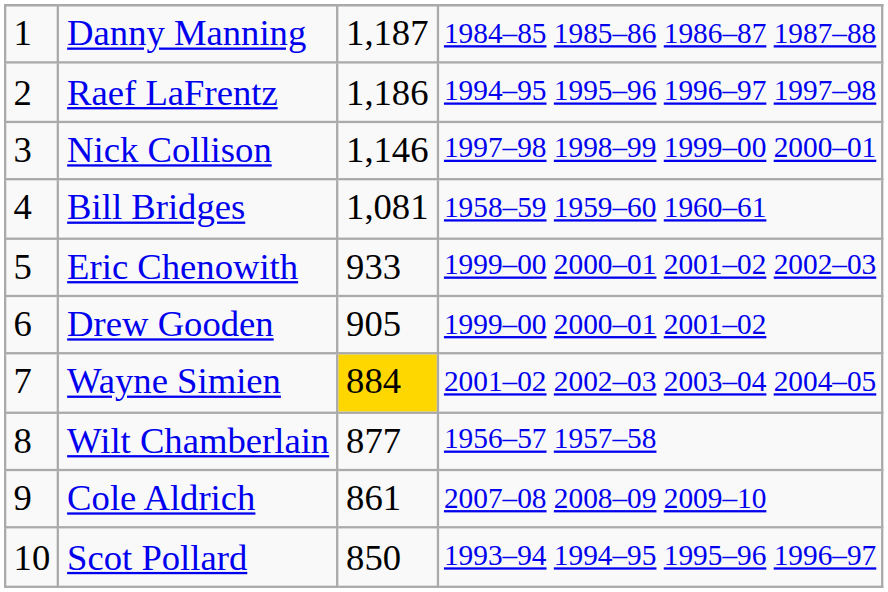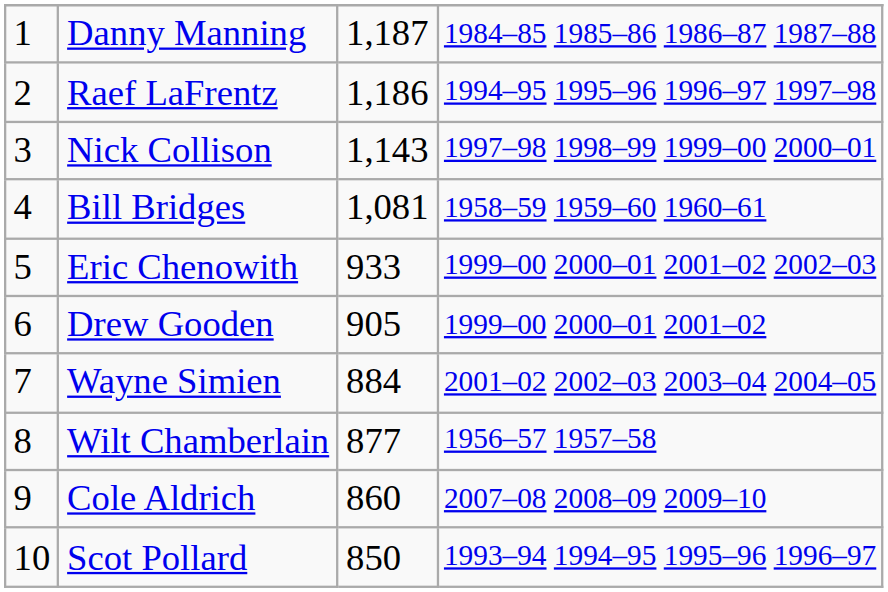 <table class="wikitable">
 <tr>
 </tr>
 <tr>
 <td>1</td>
 <td><a href='#'>Danny Manning</a></td>
 <td>1,187</td>
 <td style="font-size:80%;"><a href='#'>1984–85</a> <a href='#'>1985–86</a> <a href='#'>1986–87</a> <a href='#'>1987–88</a></td>
 </tr>
 <tr>
 <td>2</td>
 <td><a href='#'>Raef LaFrentz</a></td>
 <td>1,186</td>
 <td style="font-size:80%;"><a href='#'>1994–95</a> <a href='#'>1995–96</a> <a href='#'>1996–97</a> <a href='#'>1997–98</a></td>
 </tr>
 <tr>
 <td>3</td>
 <td><a href='#'>Nick Collison</a></td>
-<td>1,146</td>
+<td>1,143</td>
 <td style="font-size:80%;"><a href='#'>1997–98</a> <a href='#'>1998–99</a> <a href='#'>1999–00</a> <a href='#'>2000–01</a></td>
 </tr>
 <tr>
 <td>4</td>
 <td><a href='#'>Bill Bridges</a></td>
 <td>1,081</td>
 <td style="font-size:80%;"><a href='#'>1958–59</a> <a href='#'>1959–60</a> <a href='#'>1960–61</a></td>
 </tr>
 <tr>
 <td>5</td>
 <td><a href='#'>Eric Chenowith</a></td>
 <td>933</td>
 <td style="font-size:80%;"><a href='#'>1999–00</a> <a href='#'>2000–01</a> <a href='#'>2001–02</a> <a href='#'>2002–03</a></td>
 </tr>
 <tr>
 <td>6</td>
 <td><a href='#'>Drew Gooden</a></td>
 <td>905</td>
 <td style="font-size:80%;"><a href='#'>1999–00</a> <a href='#'>2000–01</a> <a href='#'>2001–02</a></td>
 </tr>
 <tr>
 <td>7</td>
 <td><a href='#'>Wayne Simien</a></td>
-<td style="background: gold;">884</td>
+<td>884</td>
 <td style="font-size:80%;"><a href='#'>2001–02</a> <a href='#'>2002–03</a> <a href='#'>2003–04</a> <a href='#'>2004–05</a></td>
 </tr>
 <tr>
 <td>8</td>
 <td><a href='#'>Wilt Chamberlain</a></td>
 <td>877</td>
 <td style="font-size:80%;"><a href='#'>1956–57</a> <a href='#'>1957–58</a></td>
 </tr>
 <tr>
 <td>9</td>
 <td><a href='#'>Cole Aldrich</a></td>
-<td>861</td>
+<td>860</td>
 <td style="font-size:80%;"><a href='#'>2007–08</a> <a href='#'>2008–09</a> <a href='#'>2009–10</a></td>
 </tr>
 <tr>
 <td>10</td>
 <td><a href='#'>Scot Pollard</a></td>
 <td>850</td>
 <td style="font-size:80%;"><a href='#'>1993–94</a> <a href='#'>1994–95</a> <a href='#'>1995–96</a> <a href='#'>1996–97</a></td>
 </tr>
 </table>
